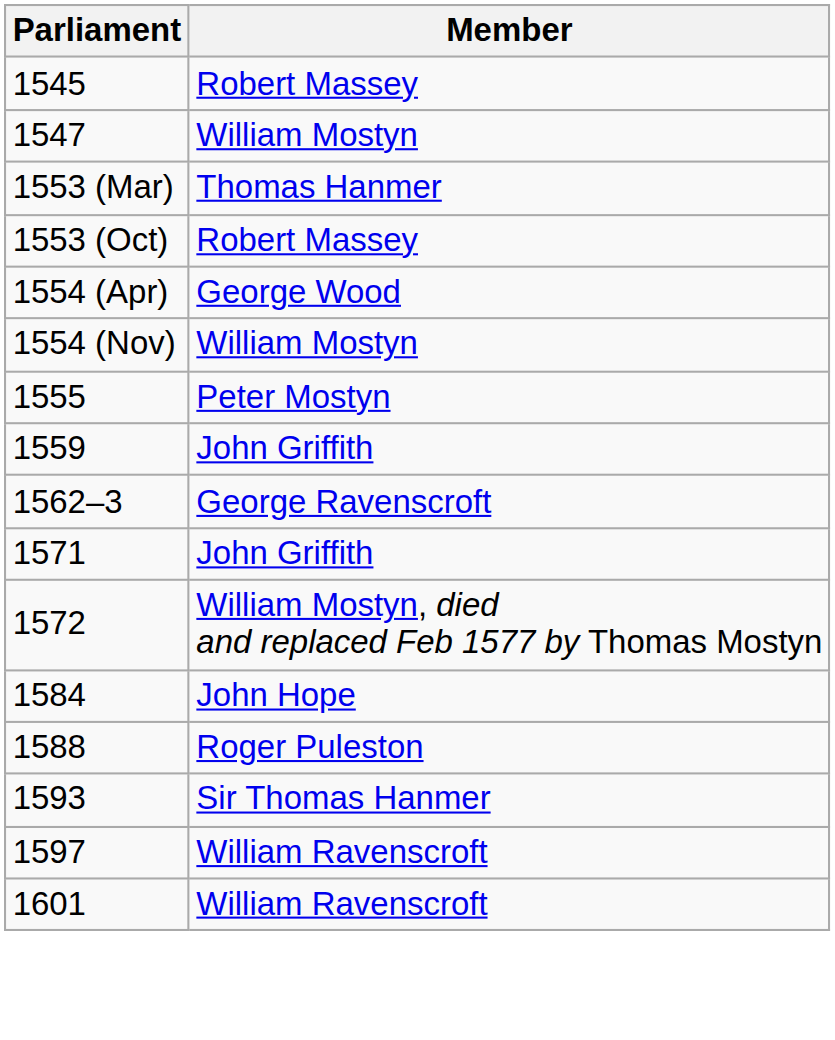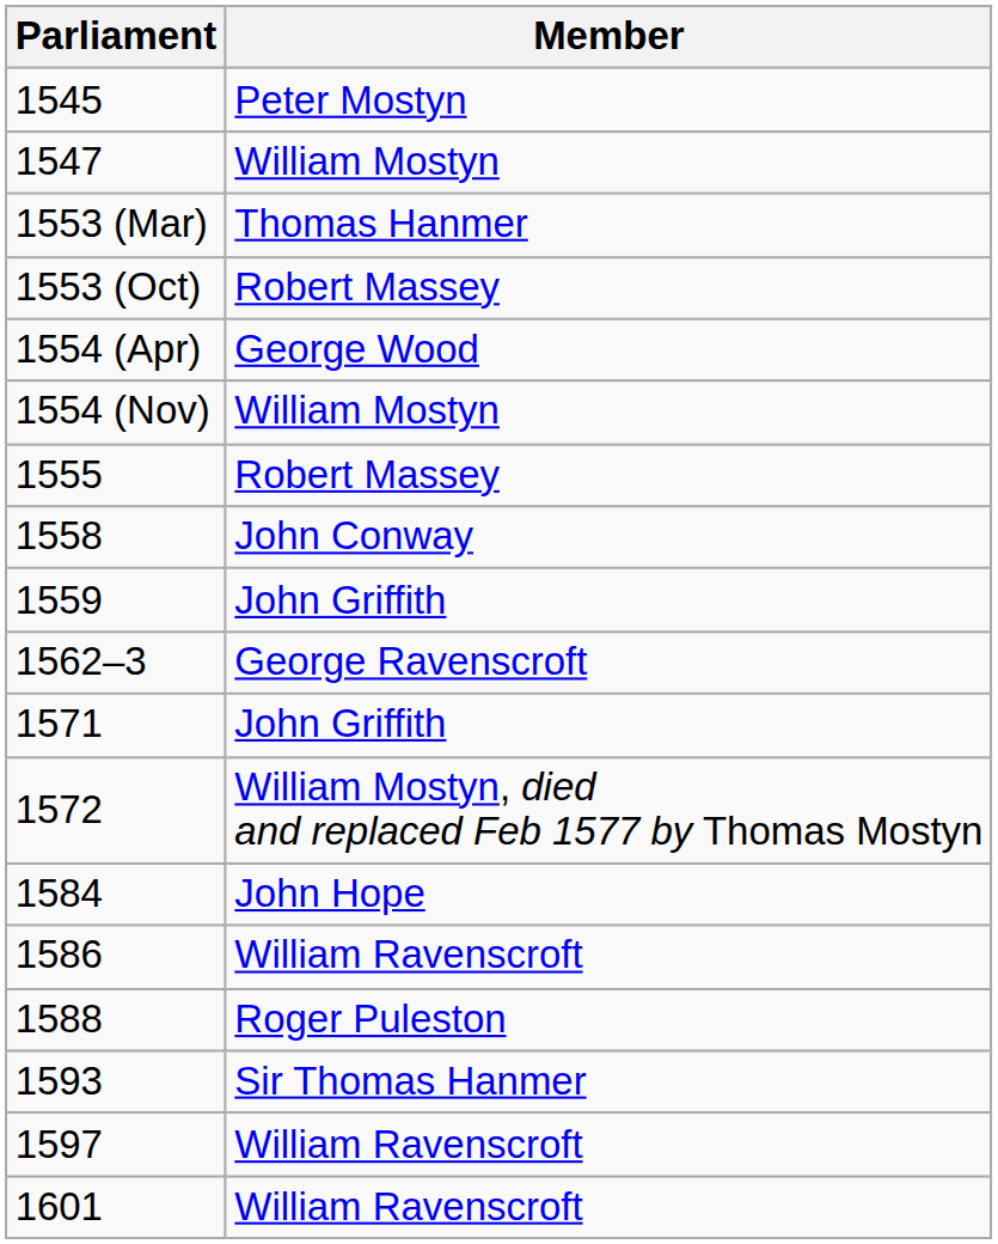 <table class="wikitable">
 <tr>
 <th>Parliament</th>
 <th>Member</th>
 </tr>
 <tr>
 <td>1545</td>
-<td><a href='#'>Robert Massey</a></td>
+<td><a href='#'>Peter Mostyn</a></td>
 </tr>
 <tr>
 <td>1547</td>
 <td><a href='#'>William Mostyn</a></td>
 </tr>
 <tr>
 <td>1553 (Mar)</td>
 <td><a href='#'>Thomas Hanmer</a></td>
 </tr>
 <tr>
 <td>1553 (Oct)</td>
 <td><a href='#'>Robert Massey</a></td>
 </tr>
 <tr>
 <td>1554 (Apr)</td>
 <td><a href='#'>George Wood</a></td>
 </tr>
 <tr>
 <td>1554 (Nov)</td>
 <td><a href='#'>William Mostyn</a></td>
 </tr>
 <tr>
 <td>1555</td>
-<td><a href='#'>Peter Mostyn</a></td>
+<td><a href='#'>Robert Massey</a></td>
+</tr>
+<tr>
+<td>1558</td>
+<td><a href='#'>John Conway</a></td>
 </tr>
 <tr>
 <td>1559</td>
 <td><a href='#'>John Griffith</a></td>
 </tr>
 <tr>
 <td>1562–3</td>
 <td><a href='#'>George Ravenscroft</a></td>
 </tr>
 <tr>
 <td>1571</td>
 <td><a href='#'>John Griffith</a>  </td>
 </tr>
 <tr>
 <td>1572</td>
 <td><a href='#'>William Mostyn</a>, <em>died <br> and replaced Feb 1577 by</em> Thomas Mostyn </td>
 </tr>
 <tr>
 <td>1584</td>
 <td><a href='#'>John Hope</a></td>
 </tr>
 <tr>
+<td>1586</td>
+<td><a href='#'>William Ravenscroft</a></td>
+</tr>
+<tr>
 <td>1588</td>
 <td><a href='#'>Roger Puleston</a></td>
 </tr>
 <tr>
 <td>1593</td>
 <td><a href='#'>Sir Thomas Hanmer</a></td>
 </tr>
 <tr>
 <td>1597</td>
 <td><a href='#'>William Ravenscroft</a></td>
 </tr>
 <tr>
 <td>1601</td>
 <td><a href='#'>William Ravenscroft</a></td>
 </tr>
 </table>
